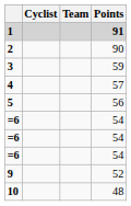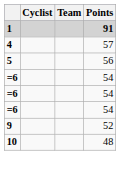 <table class="wikitable">
 <tr style="background:#ccccff;">
 <th></th>
 <th>Cyclist</th>
 <th>Team</th>
 <th>Points</th>
 </tr>
 <tr style="background:lightgrey">
 <td><strong>1</strong></td>
 <td><strong></strong></td>
 <td><strong></strong></td>
 <td align=right><strong>91</strong></td>
-</tr>
-<tr>
-<td><strong>2</strong></td>
-<td></td>
-<td></td>
-<td align=right>90</td>
-</tr>
-<tr>
-<td><strong>3</strong></td>
-<td></td>
-<td></td>
-<td align=right>59</td>
 </tr>
 <tr>
 <td><strong>4</strong></td>
 <td></td>
 <td></td>
 <td align=right>57</td>
 </tr>
 <tr>
 <td><strong>5</strong></td>
 <td></td>
 <td></td>
 <td align=right>56</td>
 </tr>
 <tr>
 <td><strong>=6</strong></td>
 <td></td>
 <td></td>
 <td align=right>54</td>
 </tr>
 <tr>
 <td><strong>=6</strong></td>
 <td></td>
 <td></td>
 <td align=right>54</td>
 </tr>
 <tr>
 <td><strong>=6</strong></td>
 <td></td>
 <td></td>
 <td align=right>54</td>
 </tr>
 <tr>
 <td><strong>9</strong></td>
 <td></td>
 <td></td>
 <td align=right>52</td>
 </tr>
 <tr>
 <td><strong>10</strong></td>
 <td></td>
 <td></td>
 <td align=right>48</td>
 </tr>
 </table>
